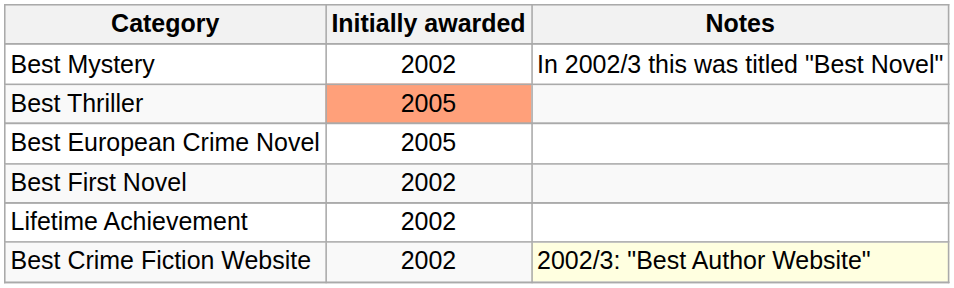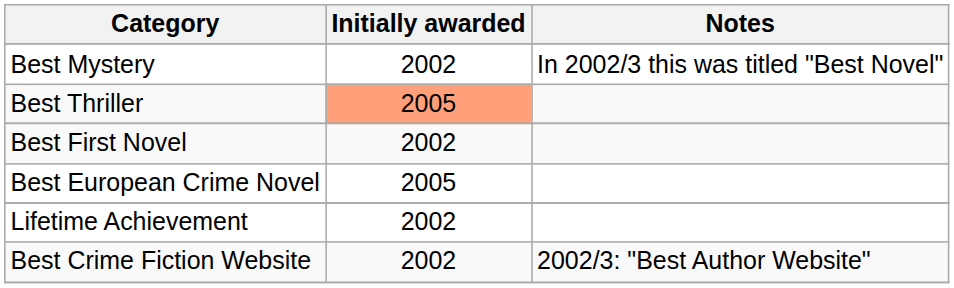 <table class="wikitable">
 <tr>
 <th>Category</th>
 <th>Initially awarded</th>
 <th>Notes</th>
 </tr>
 <tr>
 </tr>
 <tr bgcolor=#ffffff>
 <td>Best Mystery</td>
 <td align="center">2002</td>
 <td>In 2002/3 this was titled "Best Novel"</td>
 </tr>
 <tr>
 <td>Best Thriller</td>
 <td align="center" style="background: lightsalmon;">2005</td>
 <td></td>
 </tr>
 <tr>
 </tr>
+<tr>
+<td>Best First Novel</td>
+<td align="center">2002</td>
+<td></td>
+</tr>
 <tr bgcolor=#ffffff>
 <td>Best European Crime Novel</td>
 <td align="center">2005</td>
-<td></td>
-</tr>
-<tr>
-<td>Best First Novel</td>
-<td align="center">2002</td>
 <td></td>
 </tr>
 <tr>
 </tr>
 <tr bgcolor=#ffffff>
 <td>Lifetime Achievement</td>
 <td align="center">2002</td>
 <td></td>
 </tr>
 <tr>
 <td>Best Crime Fiction Website<br></td>
 <td align="center">2002</td>
-<td style="background: lightyellow;">2002/3: "Best Author Website"</td>
+<td>2002/3: "Best Author Website"</td>
 </tr>
 <tr>
 </tr>
 </table>
